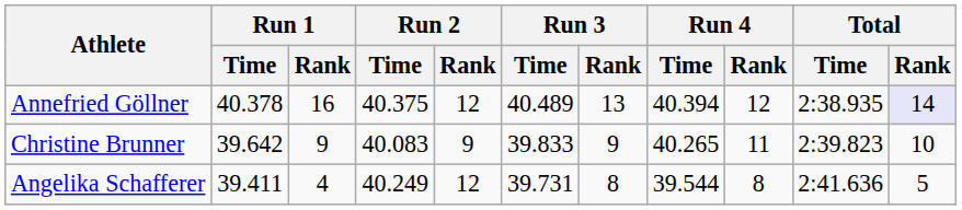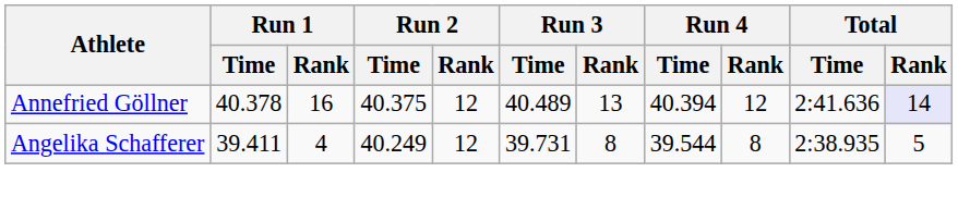 <table class="wikitable" border="1" style="font-size:90%">
 <tr>
 <th rowspan="2">Athlete</th>
 <th colspan="2">Run 1</th>
 <th colspan="2">Run 2</th>
 <th colspan="2">Run 3</th>
 <th colspan="2">Run 4</th>
 <th colspan="2">Total</th>
 </tr>
 <tr>
 <th>Time</th>
 <th>Rank</th>
 <th>Time</th>
 <th>Rank</th>
 <th>Time</th>
 <th>Rank</th>
 <th>Time</th>
 <th>Rank</th>
 <th>Time</th>
 <th>Rank</th>
 </tr>
 <tr>
 <td><a href='#'>Annefried Göllner</a></td>
 <td align="center">40.378</td>
 <td align="center">16</td>
 <td align="center">40.375</td>
 <td align="center">12</td>
 <td align="center">40.489</td>
 <td align="center">13</td>
 <td align="center">40.394</td>
 <td align="center">12</td>
-<td align="center">2:38.935</td>
+<td align="center">2:41.636</td>
 <td align="center" style="background: lavender;">14</td>
-</tr>
-<tr>
-<td><a href='#'>Christine Brunner</a></td>
-<td align="center">39.642</td>
-<td align="center">9</td>
-<td align="center">40.083</td>
-<td align="center">9</td>
-<td align="center">39.833</td>
-<td align="center">9</td>
-<td align="center">40.265</td>
-<td align="center">11</td>
-<td align="center">2:39.823</td>
-<td align="center">10</td>
 </tr>
 <tr>
 <td><a href='#'>Angelika Schafferer</a></td>
 <td align="center">39.411</td>
 <td align="center">4</td>
 <td align="center">40.249</td>
 <td align="center">12</td>
 <td align="center">39.731</td>
 <td align="center">8</td>
 <td align="center">39.544</td>
 <td align="center">8</td>
-<td align="center">2:41.636</td>
+<td align="center">2:38.935</td>
 <td align="center">5</td>
 </tr>
 </table>
